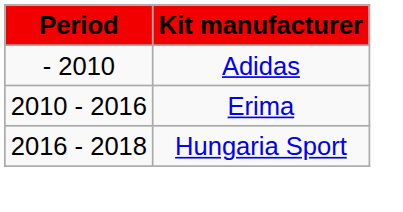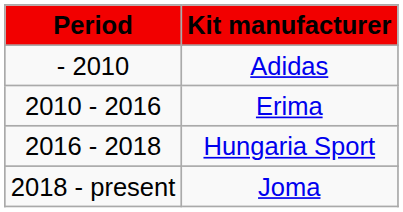 <table class="wikitable" style="font-size: 95%; text-align:center">
 <tr>
 <th scope=col style="color:black; background:#f20000;">Period</th>
 <th scope=col style="color:black; background:#f20000;">Kit manufacturer</th>
 </tr>
 <tr>
 <td>- 2010</td>
 <td> <a href='#'>Adidas</a></td>
 </tr>
 <tr>
 <td>2010 - 2016</td>
 <td> <a href='#'>Erima</a></td>
 </tr>
 <tr>
 <td>2016 - 2018</td>
 <td> <a href='#'>Hungaria Sport</a></td>
 </tr>
+<tr>
+<td>2018 - present</td>
+<td> <a href='#'>Joma</a></td>
+</tr>
 </table>
